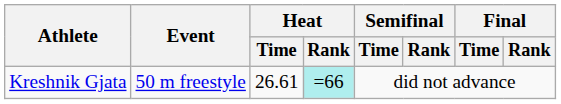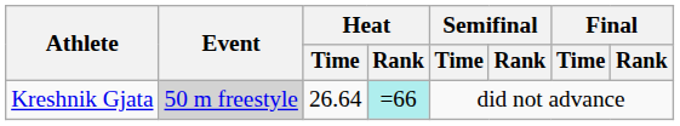 <table class=wikitable style="font-size:90%">
 <tr>
 <th rowspan="2">Athlete</th>
 <th rowspan="2">Event</th>
 <th colspan="2">Heat</th>
 <th colspan="2">Semifinal</th>
 <th colspan="2">Final</th>
 </tr>
 <tr style="font-size:95%">
 <th>Time</th>
 <th>Rank</th>
 <th>Time</th>
 <th>Rank</th>
 <th>Time</th>
 <th>Rank</th>
 </tr>
 <tr align=center>
 <td align=left><a href='#'>Kreshnik Gjata</a></td>
-<td align=left><a href='#'>50 m freestyle</a></td>
-<td>26.61</td>
+<td align=left style="background: lightgrey;"><a href='#'>50 m freestyle</a></td>
+<td>26.64</td>
 <td style="background: paleturquoise;">=66</td>
 <td colspan=4>did not advance</td>
 </tr>
 </table>
